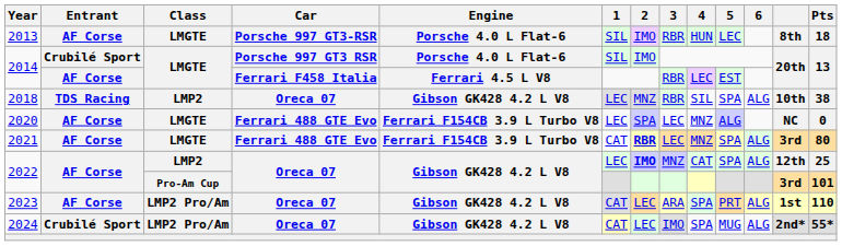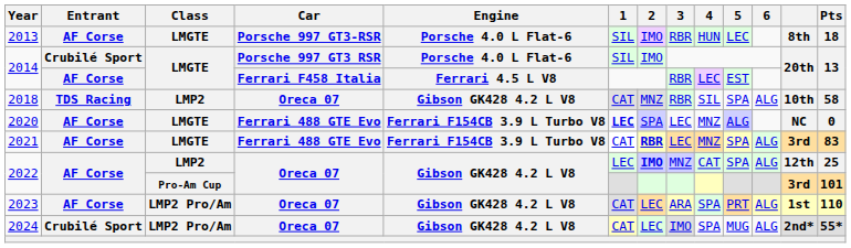 <table class="wikitable" style="text-align:center; font-size:90%">
 <tr>
 <th>Year</th>
 <th>Entrant</th>
 <th>Class</th>
 <th>Car</th>
 <th>Engine</th>
 <th>1</th>
 <th>2</th>
 <th>3</th>
 <th>4</th>
 <th>5</th>
 <th>6</th>
 <th></th>
 <th>Pts</th>
 </tr>
 <tr>
 <td><a href='#'>2013</a></td>
 <th><a href='#'>AF Corse</a></th>
 <th>LMGTE</th>
 <th><a href='#'>Porsche 997 GT3-RSR</a></th>
 <th><a href='#'>Porsche</a> 4.0 L Flat-6</th>
 <td style="background:#DFFFDF;"><a href='#'>SIL</a><br></td>
 <td style="background:#EFCFFF;"><a href='#'>IMO</a><br></td>
 <td style="background:#DFFFDF;"><a href='#'>RBR</a><br></td>
 <td style="background:#DFFFDF;"><a href='#'>HUN</a><br></td>
 <td style="background:#DFFFDF;"><a href='#'>LEC</a><br></td>
 <td></td>
 <th>8th</th>
 <th>18</th>
 </tr>
 <tr>
 <td rowspan=2><a href='#'>2014</a></td>
 <th>Crubilé Sport</th>
 <th rowspan=2>LMGTE</th>
 <th><a href='#'>Porsche 997 GT3 RSR</a></th>
 <th><a href='#'>Porsche</a> 4.0 L Flat-6</th>
 <td style="background:#DFFFDF;"><a href='#'>SIL</a><br></td>
 <td style="background:#DFFFDF;"><a href='#'>IMO</a><br></td>
 <td colspan=4></td>
 <th rowspan=2>20th</th>
 <th rowspan=2>13</th>
 </tr>
 <tr>
 <th><a href='#'>AF Corse</a></th>
 <th><a href='#'>Ferrari F458 Italia</a></th>
 <th><a href='#'>Ferrari</a> 4.5 L V8</th>
 <td colspan=2></td>
 <td style="background:#DFFFDF;"><a href='#'>RBR</a><br></td>
 <td style="background:#EFCFFF;"><a href='#'>LEC</a><br></td>
 <td style="background:#DFFFDF;"><a href='#'>EST</a><br></td>
 <td></td>
 </tr>
 <tr>
 <td><a href='#'>2018</a></td>
 <th><a href='#'>TDS Racing</a></th>
 <th>LMP2</th>
 <th><a href='#'>Oreca 07</a></th>
 <th><a href='#'>Gibson</a> GK428 4.2 L V8</th>
-<td style="background:#DFDFDF;"><a href='#'>LEC</a><br></td>
+<td style="background:#DFDFDF;"><a href='#'>CAT</a><br></td>
 <td style="background:#DFDFDF;"><a href='#'>MNZ</a><br></td>
 <td style="background:#DFFFDF;"><a href='#'>RBR</a><br></td>
 <td><a href='#'>SIL</a></td>
 <td><a href='#'>SPA</a></td>
 <td><a href='#'>ALG</a></td>
 <th>10th</th>
-<th>38</th>
+<th>58</th>
 </tr>
 <tr>
 <td><a href='#'>2020</a></td>
 <th><a href='#'>AF Corse</a></th>
 <th>LMGTE</th>
 <th><a href='#'>Ferrari 488 GTE Evo</a></th>
 <th><a href='#'>Ferrari F154CB</a> 3.9 L Turbo V8</th>
-<td><a href='#'>LEC</a></td>
+<td><strong><a href='#'>LEC</a></strong></td>
 <td style="background:#CFCFFF;"><a href='#'>SPA</a><br></td>
 <td><a href='#'>LEC</a></td>
 <td><a href='#'>MNZ</a></td>
 <td style="background:#CFCFFF;"><a href='#'>ALG</a><br></td>
 <td></td>
 <th>NC</th>
 <th>0</th>
 </tr>
 <tr>
 <td><a href='#'>2021</a></td>
 <th><a href='#'>AF Corse</a></th>
 <th>LMGTE</th>
 <th><a href='#'>Ferrari 488 GTE Evo</a></th>
 <th><a href='#'>Ferrari F154CB</a> 3.9 L Turbo V8</th>
 <td style="background:#FFFFFF;"><a href='#'>CAT</a><br></td>
 <td style="background:#FFFFBF;"><strong><a href='#'>RBR</a></strong><br></td>
 <td style="background:#FFDF9F;"><a href='#'>LEC</a><br></td>
 <td style="background:#FFDF9F;"><a href='#'>MNZ</a><br></td>
 <td style="background:#FFFFBF;"><a href='#'>SPA</a><br></td>
 <td style="background:#DFFFDF;"><a href='#'>ALG</a><br></td>
 <th style="background:#FFDF9F;">3rd</th>
-<th style="background:#FFDF9F;">80</th>
+<th style="background:#FFDF9F;">83</th>
 </tr>
 <tr>
 <td rowspan="2"><a href='#'>2022</a></td>
 <th rowspan="2"><a href='#'>AF Corse</a></th>
 <th>LMP2</th>
 <th rowspan="2"><a href='#'>Oreca 07</a></th>
 <th rowspan="2"><a href='#'>Gibson</a> GK428 4.2 L V8</th>
 <td style="background:#DFFFDF;"><a href='#'>LEC</a><br></td>
 <td style="background:#CFCFFF;"><strong><a href='#'>IMO</a></strong><br></td>
 <td style="background:#CFCFFF;"><a href='#'>MNZ</a><br></td>
 <td style="background:#DFFFDF;"><a href='#'>CAT</a><br></td>
 <td style="background:#DFFFDF;"><a href='#'>SPA</a><br></td>
 <td style="background:#DFFFDF;"><a href='#'>ALG</a><br></td>
 <th>12th</th>
 <th>25</th>
 </tr>
 <tr>
 <th><small>Pro-Am Cup</small></th>
 <td style="background:#DFDFDF;"></td>
 <td style="background:#DFFFDF;"></td>
 <td style="background:#DFFFDF;"></td>
 <td style="background:#FFFFBF;"></td>
 <td style="background:#DFDFDF;"></td>
 <td style="background:#DFDFDF;"></td>
 <th style="background:#FFDF9F;">3rd</th>
 <th style="background:#FFDF9F;">101</th>
 </tr>
 <tr>
 <td><a href='#'>2023</a></td>
 <th><a href='#'>AF Corse</a></th>
 <th>LMP2 Pro/Am</th>
 <th><a href='#'>Oreca 07</a></th>
 <th><a href='#'>Gibson</a> GK428 4.2 L V8</th>
 <td style="background:#DFDFDF;"><a href='#'>CAT</a><br></td>
 <td style="background:#FFDF9F;"><a href='#'>LEC</a><br></td>
 <td style="background:#FFFFBF;"><a href='#'>ARA</a><br></td>
 <td style="background:#DFFFDF;"><a href='#'>SPA</a><br></td>
 <td style="background:#FFDF9F;"><a href='#'>PRT</a><br></td>
 <td style="background:#FFFFBF;"><a href='#'>ALG</a><br></td>
 <th style="background:#FFFFBF;">1st</th>
 <th style="background:#FFFFBF;">110</th>
 </tr>
 <tr>
 <td><a href='#'>2024</a></td>
 <th>Crubilé Sport</th>
 <th>LMP2 Pro/Am</th>
 <th><a href='#'>Oreca 07</a></th>
 <th><a href='#'>Gibson</a> GK428 4.2 L V8</th>
 <td style="background:#FFFFBF;"><a href='#'>CAT</a><br></td>
 <td style="background:#DFFFDF;"><a href='#'>LEC</a><br></td>
 <td style="background:#DFDFDF;"><a href='#'>IMO</a><br></td>
 <td style="background:#;"><a href='#'>SPA</a></td>
 <td style="background:#;"><a href='#'>MUG</a></td>
 <td style="background:#;"><a href='#'>ALG</a></td>
 <th style="background:#DFDFDF;">2nd*</th>
 <th style="background:#DFDFDF;">55*</th>
 </tr>
 <tr>
 <th colspan="13"></th>
 </tr>
 </table>
